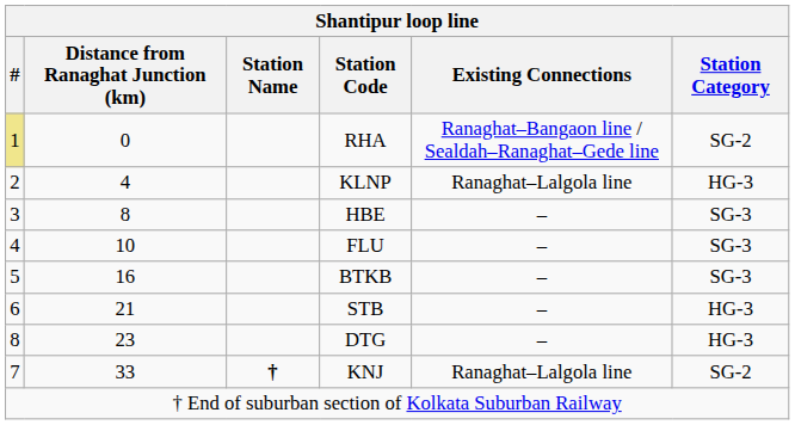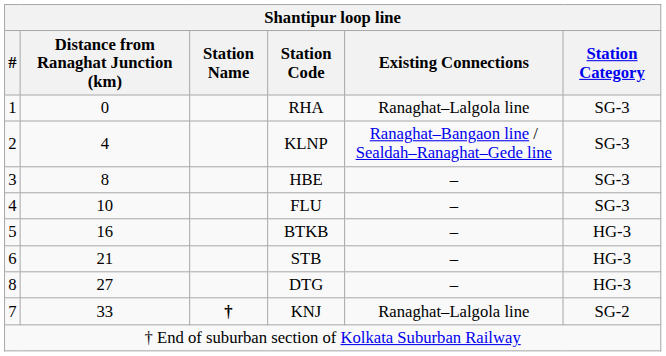 <table class="wikitable" style="text-align:center; width:50%;">
 <tr>
 <th colspan="6"><strong>Shantipur loop line</strong></th>
 </tr>
 <tr>
 <th style="max-width:1%;">#</th>
 <th style="max-width:1%;">Distance from Ranaghat Junction (km)</th>
 <th style="max-width:5%;">Station Name</th>
 <th style="max-width:1%;">Station Code</th>
 <th style="max-width:1%;">Existing Connections</th>
 <th><a href='#'>Station Category</a></th>
 </tr>
 <tr>
-<td style="background: khaki;">1</td>
+<td>1</td>
 <td>0</td>
 <td><strong></strong></td>
 <td>RHA</td>
-<td><a href='#'>Ranaghat–Bangaon line</a> / <a href='#'>Sealdah–Ranaghat–Gede line</a></td>
-<td>SG-2</td>
+<td>Ranaghat–Lalgola line</td>
+<td>SG-3</td>
 </tr>
 <tr>
 <td>2</td>
 <td>4</td>
 <td><strong></strong></td>
 <td>KLNP</td>
-<td>Ranaghat–Lalgola line</td>
-<td>HG-3</td>
+<td><a href='#'>Ranaghat–Bangaon line</a> / <a href='#'>Sealdah–Ranaghat–Gede line</a></td>
+<td>SG-3</td>
 </tr>
 <tr>
 <td>3</td>
 <td>8</td>
 <td></td>
 <td>HBE</td>
 <td>–</td>
 <td>SG-3</td>
 </tr>
 <tr>
 <td>4</td>
 <td>10</td>
 <td></td>
 <td>FLU</td>
 <td>–</td>
 <td>SG-3</td>
 </tr>
 <tr>
 <td>5</td>
 <td>16</td>
 <td></td>
 <td>BTKB</td>
 <td>–</td>
-<td>SG-3</td>
+<td>HG-3</td>
 </tr>
 <tr>
 <td>6</td>
 <td>21</td>
 <td><strong></strong></td>
 <td>STB</td>
 <td>–</td>
 <td>HG-3</td>
 </tr>
 <tr>
 <td>8</td>
-<td>23</td>
+<td>27</td>
 <td></td>
 <td>DTG</td>
 <td>–</td>
 <td>HG-3</td>
 </tr>
 <tr>
 <td>7</td>
 <td>33</td>
 <td><strong> †</strong></td>
 <td>KNJ</td>
 <td>Ranaghat–Lalgola line</td>
 <td>SG-2</td>
 </tr>
 <tr>
 <td colspan="6">† End of suburban section of <a href='#'>Kolkata Suburban Railway</a></td>
 </tr>
 </table>
